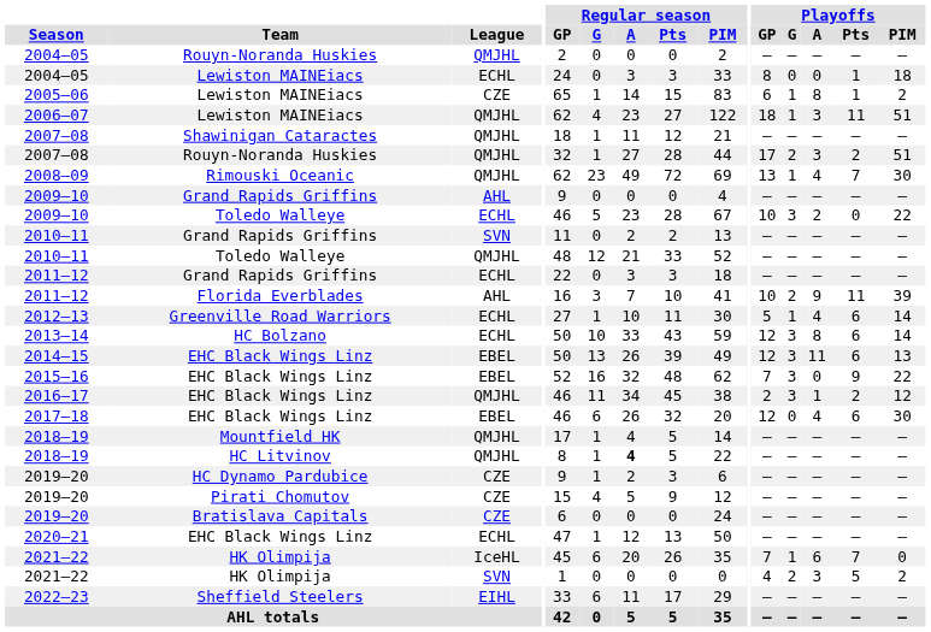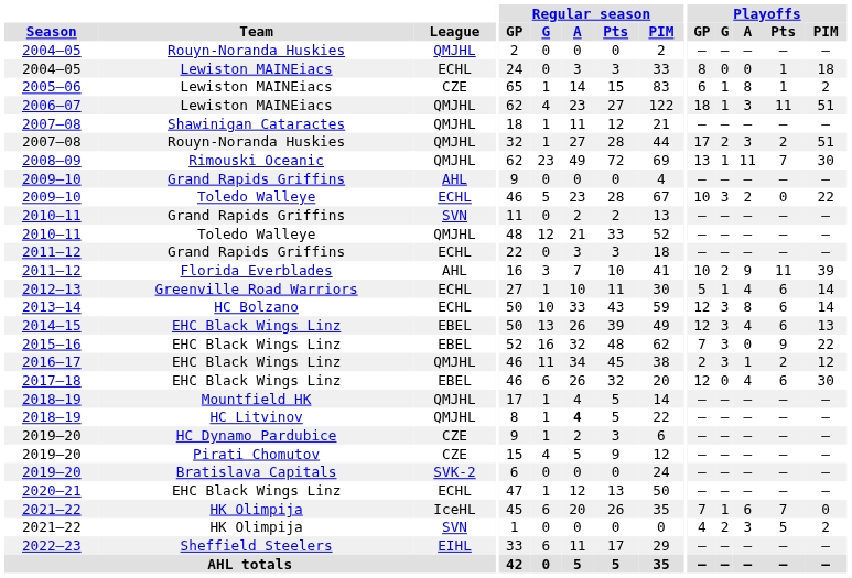 <table border="0" cellpadding="1" cellspacing="0" style="text-align:center; width:60em">
 <tr bgcolor="#e0e0e0">
 <th colspan="3" bgcolor="#ffffff"></th>
 <th rowspan="99" bgcolor="#ffffff"></th>
 <th colspan="5"><a href='#'>Regular season</a></th>
 <th rowspan="99" bgcolor="#ffffff"></th>
 <th colspan="5"><a href='#'>Playoffs</a></th>
 </tr>
 <tr bgcolor="#e0e0e0">
 <th><a href='#'>Season</a></th>
 <th>Team</th>
 <th>League</th>
 <th>GP</th>
 <th><a href='#'>G</a></th>
 <th><a href='#'>A</a></th>
 <th><a href='#'>Pts</a></th>
 <th><a href='#'>PIM</a></th>
 <th>GP</th>
 <th>G</th>
 <th>A</th>
 <th>Pts</th>
 <th>PIM</th>
 </tr>
 <tr ALIGN="center">
 <td><a href='#'>2004–05</a></td>
 <td><a href='#'>Rouyn-Noranda Huskies</a></td>
 <td><a href='#'>QMJHL</a></td>
 <td>2</td>
 <td>0</td>
 <td>0</td>
 <td>0</td>
 <td>2</td>
 <td>—</td>
 <td>—</td>
 <td>—</td>
 <td>—</td>
 <td>—</td>
 </tr>
 <tr ALIGN="center" bgcolor="#f0f0f0">
 <td>2004–05</td>
 <td><a href='#'>Lewiston MAINEiacs</a></td>
 <td>ECHL</td>
 <td>24</td>
 <td>0</td>
 <td>3</td>
 <td>3</td>
 <td>33</td>
 <td>8</td>
 <td>0</td>
 <td>0</td>
 <td>1</td>
 <td>18</td>
 </tr>
 <tr ALIGN="center">
 <td><a href='#'>2005–06</a></td>
 <td>Lewiston MAINEiacs</td>
 <td>CZE</td>
 <td>65</td>
 <td>1</td>
 <td>14</td>
 <td>15</td>
 <td>83</td>
 <td>6</td>
 <td>1</td>
 <td>8</td>
 <td>1</td>
 <td>2</td>
 </tr>
 <tr ALIGN="center" bgcolor="#f0f0f0">
 <td><a href='#'>2006–07</a></td>
 <td>Lewiston MAINEiacs</td>
 <td>QMJHL</td>
 <td>62</td>
 <td>4</td>
 <td>23</td>
 <td>27</td>
 <td>122</td>
 <td>18</td>
 <td>1</td>
 <td>3</td>
 <td>11</td>
 <td>51</td>
 </tr>
 <tr ALIGN="center">
 <td><a href='#'>2007–08</a></td>
 <td><a href='#'>Shawinigan Cataractes</a></td>
 <td>QMJHL</td>
 <td>18</td>
 <td>1</td>
 <td>11</td>
 <td>12</td>
 <td>21</td>
 <td>—</td>
 <td>—</td>
 <td>—</td>
 <td>—</td>
 <td>—</td>
 </tr>
 <tr ALIGN="center" bgcolor="#f0f0f0">
 <td>2007–08</td>
 <td>Rouyn-Noranda Huskies</td>
 <td>QMJHL</td>
 <td>32</td>
 <td>1</td>
 <td>27</td>
 <td>28</td>
 <td>44</td>
 <td>17</td>
 <td>2</td>
 <td>3</td>
 <td>2</td>
 <td>51</td>
 </tr>
 <tr ALIGN="center">
 <td><a href='#'>2008–09</a></td>
 <td><a href='#'>Rimouski Oceanic</a></td>
 <td>QMJHL</td>
 <td>62</td>
 <td>23</td>
 <td>49</td>
 <td>72</td>
 <td>69</td>
 <td>13</td>
 <td>1</td>
-<td>4</td>
+<td>11</td>
 <td>7</td>
 <td>30</td>
 </tr>
 <tr ALIGN="center" bgcolor="#f0f0f0">
 <td><a href='#'>2009–10</a></td>
 <td><a href='#'>Grand Rapids Griffins</a></td>
 <td><a href='#'>AHL</a></td>
 <td>9</td>
 <td>0</td>
 <td>0</td>
 <td>0</td>
 <td>4</td>
 <td>—</td>
 <td>—</td>
 <td>—</td>
 <td>—</td>
 <td>—</td>
 </tr>
 <tr ALIGN="center">
 <td><a href='#'>2009–10</a></td>
 <td><a href='#'>Toledo Walleye</a></td>
 <td><a href='#'>ECHL</a></td>
 <td>46</td>
 <td>5</td>
 <td>23</td>
 <td>28</td>
 <td>67</td>
 <td>10</td>
 <td>3</td>
 <td>2</td>
 <td>0</td>
 <td>22</td>
 </tr>
 <tr ALIGN="center" bgcolor="#f0f0f0">
 <td><a href='#'>2010–11</a></td>
 <td>Grand Rapids Griffins</td>
 <td><a href='#'>SVN</a></td>
 <td>11</td>
 <td>0</td>
 <td>2</td>
 <td>2</td>
 <td>13</td>
 <td>—</td>
 <td>—</td>
 <td>—</td>
 <td>—</td>
 <td>—</td>
 </tr>
 <tr ALIGN="center">
 <td><a href='#'>2010–11</a></td>
 <td>Toledo Walleye</td>
 <td>QMJHL</td>
 <td>48</td>
 <td>12</td>
 <td>21</td>
 <td>33</td>
 <td>52</td>
 <td>—</td>
 <td>—</td>
 <td>—</td>
 <td>—</td>
 <td>—</td>
 </tr>
 <tr ALIGN="center" bgcolor="#f0f0f0">
 <td><a href='#'>2011–12</a></td>
 <td>Grand Rapids Griffins</td>
 <td>ECHL</td>
 <td>22</td>
 <td>0</td>
 <td>3</td>
 <td>3</td>
 <td>18</td>
 <td>—</td>
 <td>—</td>
 <td>—</td>
 <td>—</td>
 <td>—</td>
 </tr>
 <tr ALIGN="center">
 <td><a href='#'>2011–12</a></td>
 <td><a href='#'>Florida Everblades</a></td>
 <td>AHL</td>
 <td>16</td>
 <td>3</td>
 <td>7</td>
 <td>10</td>
 <td>41</td>
 <td>10</td>
 <td>2</td>
 <td>9</td>
 <td>11</td>
 <td>39</td>
 </tr>
 <tr ALIGN="center" bgcolor="#f0f0f0">
 <td><a href='#'>2012–13</a></td>
 <td><a href='#'>Greenville Road Warriors</a></td>
 <td>ECHL</td>
 <td>27</td>
 <td>1</td>
 <td>10</td>
 <td>11</td>
 <td>30</td>
 <td>5</td>
 <td>1</td>
 <td>4</td>
 <td>6</td>
 <td>14</td>
 </tr>
 <tr ALIGN="center">
 <td><a href='#'>2013–14</a></td>
 <td><a href='#'>HC Bolzano</a></td>
 <td>ECHL</td>
 <td>50</td>
 <td>10</td>
 <td>33</td>
 <td>43</td>
 <td>59</td>
 <td>12</td>
 <td>3</td>
 <td>8</td>
 <td>6</td>
 <td>14</td>
 </tr>
 <tr ALIGN="center"  bgcolor="#f0f0f0">
 <td><a href='#'>2014–15</a></td>
 <td><a href='#'>EHC Black Wings Linz</a></td>
 <td>EBEL</td>
 <td>50</td>
 <td>13</td>
 <td>26</td>
 <td>39</td>
 <td>49</td>
 <td>12</td>
 <td>3</td>
-<td>11</td>
+<td>4</td>
 <td>6</td>
 <td>13</td>
 </tr>
 <tr ALIGN="center">
 <td><a href='#'>2015–16</a></td>
 <td>EHC Black Wings Linz</td>
 <td>EBEL</td>
 <td>52</td>
 <td>16</td>
 <td>32</td>
 <td>48</td>
 <td>62</td>
 <td>7</td>
 <td>3</td>
 <td>0</td>
 <td>9</td>
 <td>22</td>
 </tr>
 <tr ALIGN="center"  bgcolor="#f0f0f0">
 <td><a href='#'>2016–17</a></td>
 <td>EHC Black Wings Linz</td>
 <td>QMJHL</td>
 <td>46</td>
 <td>11</td>
 <td>34</td>
 <td>45</td>
 <td>38</td>
 <td>2</td>
 <td>3</td>
 <td>1</td>
 <td>2</td>
 <td>12</td>
 </tr>
 <tr>
 </tr>
 <tr ALIGN="center">
 <td><a href='#'>2017–18</a></td>
 <td>EHC Black Wings Linz</td>
 <td>EBEL</td>
 <td>46</td>
 <td>6</td>
 <td>26</td>
 <td>32</td>
 <td>20</td>
 <td>12</td>
 <td>0</td>
 <td>4</td>
 <td>6</td>
 <td>30</td>
 </tr>
 <tr>
 </tr>
 <tr ALIGN="center"  bgcolor="#f0f0f0">
 <td><a href='#'>2018–19</a></td>
 <td><a href='#'>Mountfield HK</a></td>
 <td>QMJHL</td>
 <td>17</td>
 <td>1</td>
 <td>4</td>
 <td>5</td>
 <td>14</td>
 <td>—</td>
 <td>—</td>
 <td>—</td>
 <td>—</td>
 <td>—</td>
 </tr>
 <tr>
 </tr>
 <tr ALIGN="center">
 <td><a href='#'>2018–19</a></td>
 <td><a href='#'>HC Litvinov</a></td>
 <td>QMJHL</td>
 <td>8</td>
 <td>1</td>
 <td><strong>4</strong></td>
 <td>5</td>
 <td>22</td>
 <td>—</td>
 <td>—</td>
 <td>—</td>
 <td>—</td>
 <td>—</td>
 </tr>
 <tr>
 </tr>
 <tr ALIGN="center"  bgcolor="#f0f0f0">
 <td>2019–20</td>
 <td><a href='#'>HC Dynamo Pardubice</a></td>
 <td>CZE</td>
 <td>9</td>
 <td>1</td>
 <td>2</td>
 <td>3</td>
 <td>6</td>
 <td>—</td>
 <td>—</td>
 <td>—</td>
 <td>—</td>
 <td>—</td>
 </tr>
 <tr>
 </tr>
 <tr ALIGN="center">
 <td>2019–20</td>
 <td><a href='#'>Pirati Chomutov</a></td>
 <td>CZE</td>
 <td>15</td>
 <td>4</td>
 <td>5</td>
 <td>9</td>
 <td>12</td>
 <td>—</td>
 <td>—</td>
 <td>—</td>
 <td>—</td>
 <td>—</td>
 </tr>
 <tr>
 </tr>
 <tr ALIGN="center"  bgcolor="#f0f0f0">
 <td><a href='#'>2019–20</a></td>
 <td><a href='#'>Bratislava Capitals</a></td>
-<td><a href='#'>CZE</a></td>
+<td><a href='#'>SVK-2</a></td>
 <td>6</td>
 <td>0</td>
 <td>0</td>
 <td>0</td>
 <td>24</td>
 <td>—</td>
 <td>—</td>
 <td>—</td>
 <td>—</td>
 <td>—</td>
 </tr>
 <tr>
 </tr>
 <tr ALIGN="center">
 <td><a href='#'>2020–21</a></td>
 <td>EHC Black Wings Linz</td>
 <td>ECHL</td>
 <td>47</td>
 <td>1</td>
 <td>12</td>
 <td>13</td>
 <td>50</td>
 <td>—</td>
 <td>—</td>
 <td>—</td>
 <td>—</td>
 <td>—</td>
 </tr>
 <tr>
 </tr>
 <tr ALIGN="center"  bgcolor="#f0f0f0">
 <td><a href='#'>2021–22</a></td>
 <td><a href='#'>HK Olimpija</a></td>
 <td>IceHL</td>
 <td>45</td>
 <td>6</td>
 <td>20</td>
 <td>26</td>
 <td>35</td>
 <td>7</td>
 <td>1</td>
 <td>6</td>
 <td>7</td>
 <td>0</td>
 </tr>
 <tr>
 </tr>
 <tr ALIGN="center">
 <td>2021–22</td>
 <td>HK Olimpija</td>
 <td><a href='#'>SVN</a></td>
 <td>1</td>
 <td>0</td>
 <td>0</td>
 <td>0</td>
 <td>0</td>
 <td>4</td>
 <td>2</td>
 <td>3</td>
 <td>5</td>
 <td>2</td>
 </tr>
 <tr>
 </tr>
 <tr ALIGN="center"  bgcolor="#f0f0f0">
 <td><a href='#'>2022–23</a></td>
 <td><a href='#'>Sheffield Steelers</a></td>
 <td><a href='#'>EIHL</a></td>
 <td>33</td>
 <td>6</td>
 <td>11</td>
 <td>17</td>
 <td>29</td>
 <td>—</td>
 <td>—</td>
 <td>—</td>
 <td>—</td>
 <td>—</td>
 </tr>
 <tr>
 </tr>
 <tr bgcolor="#e0e0e0">
 <th colspan="3">AHL totals</th>
 <th>42</th>
 <th>0</th>
 <th>5</th>
 <th>5</th>
 <th>35</th>
 <th>—</th>
 <th>—</th>
 <th>—</th>
 <th>—</th>
 <th>—</th>
 </tr>
 </table>
